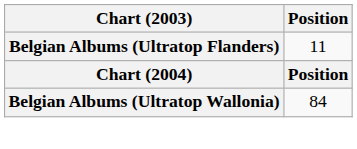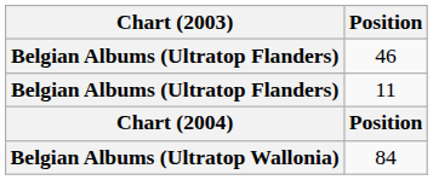 <table class="wikitable plainrowheaders" style="text-align:center">
 <tr>
 <th scope="col">Chart (2003)</th>
 <th scope="col">Position</th>
+</tr>
+<tr>
+<th scope="row">Belgian Albums (Ultratop Flanders)</th>
+<td>46</td>
 </tr>
 <tr>
 <th scope="row">Belgian Albums (Ultratop Flanders)</th>
 <td>11</td>
 </tr>
 <tr>
 <th scope="col">Chart (2004)</th>
 <th scope="col">Position</th>
 </tr>
 <tr>
 <th scope="row">Belgian Albums (Ultratop Wallonia)</th>
 <td>84</td>
 </tr>
 </table>
